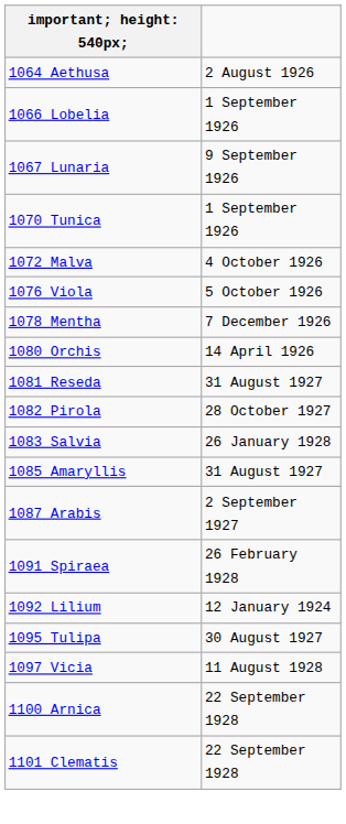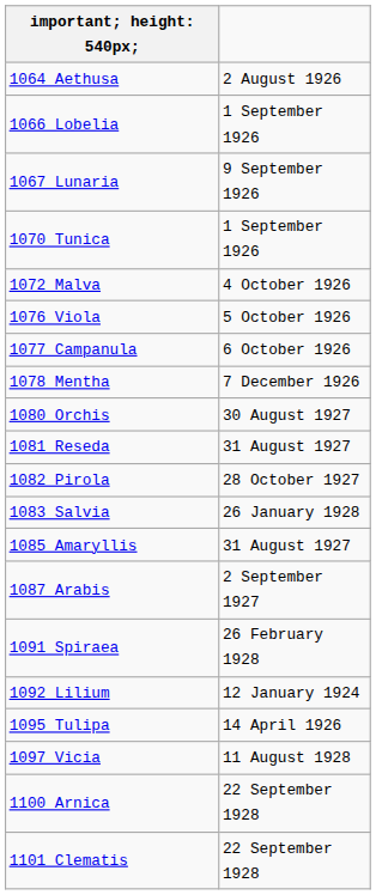 <table class="wikitable" style="font-size: 89%; float: left; width: 24em; margin-right: 1em; line-height: 1.65em">
 <tr>
 <th>important; height: 540px;</th>
 </tr>
 <tr>
 <td><a href='#'>1064 Aethusa</a></td>
 <td>2 August 1926</td>
 </tr>
 <tr>
 <td><a href='#'>1066 Lobelia</a></td>
 <td>1 September 1926</td>
 </tr>
 <tr>
 <td><a href='#'>1067 Lunaria</a></td>
 <td>9 September 1926</td>
 </tr>
 <tr>
 <td><a href='#'>1070 Tunica</a></td>
 <td>1 September 1926</td>
 </tr>
 <tr>
 <td><a href='#'>1072 Malva</a></td>
 <td>4 October 1926</td>
 </tr>
 <tr>
 <td><a href='#'>1076 Viola</a></td>
 <td>5 October 1926</td>
 </tr>
 <tr>
+<td><a href='#'>1077 Campanula</a></td>
+<td>6 October 1926</td>
+</tr>
+<tr>
 <td><a href='#'>1078 Mentha</a></td>
 <td>7 December 1926</td>
 </tr>
 <tr>
 <td><a href='#'>1080 Orchis</a></td>
-<td>14 April 1926</td>
+<td>30 August 1927</td>
 </tr>
 <tr>
 <td><a href='#'>1081 Reseda</a></td>
 <td>31 August 1927</td>
 </tr>
 <tr>
 <td><a href='#'>1082 Pirola</a></td>
 <td>28 October 1927</td>
 </tr>
 <tr>
 <td><a href='#'>1083 Salvia</a></td>
 <td>26 January 1928</td>
 </tr>
 <tr>
 <td><a href='#'>1085 Amaryllis</a></td>
 <td>31 August 1927</td>
 </tr>
 <tr>
 <td><a href='#'>1087 Arabis</a></td>
 <td>2 September 1927</td>
 </tr>
 <tr>
 <td><a href='#'>1091 Spiraea</a></td>
 <td>26 February 1928</td>
 </tr>
 <tr>
 <td><a href='#'>1092 Lilium</a></td>
 <td>12 January 1924</td>
 </tr>
 <tr>
 <td><a href='#'>1095 Tulipa</a></td>
-<td>30 August 1927</td>
+<td>14 April 1926</td>
 </tr>
 <tr>
 <td><a href='#'>1097 Vicia</a></td>
 <td>11 August 1928</td>
 </tr>
 <tr>
 <td><a href='#'>1100 Arnica</a></td>
 <td>22 September 1928</td>
 </tr>
 <tr>
 <td><a href='#'>1101 Clematis</a></td>
 <td>22 September 1928</td>
 </tr>
 </table>
